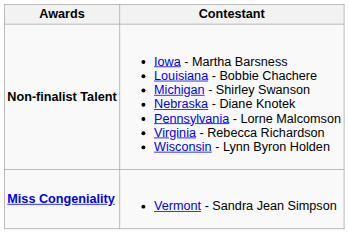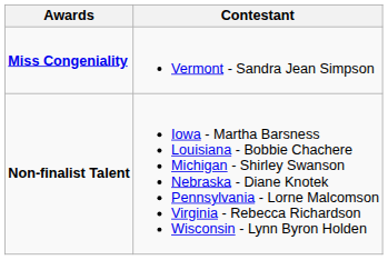 <table class="wikitable">
 <tr>
 <th>Awards</th>
 <th>Contestant</th>
 </tr>
 <tr>
+<td><strong><a href='#'>Miss Congeniality</a></strong></td>
+<td><br><ul><li> <a href='#'>Vermont</a> - Sandra Jean Simpson</li></ul></td>
+</tr>
+<tr>
 <td><strong>Non-finalist Talent</strong></td>
 <td><br><ul><li> <a href='#'>Iowa</a> - Martha Barsness</li><li> <a href='#'>Louisiana</a> - Bobbie Chachere</li><li> <a href='#'>Michigan</a> - Shirley Swanson</li><li> <a href='#'>Nebraska</a> - Diane Knotek</li><li> <a href='#'>Pennsylvania</a> - Lorne Malcomson</li><li> <a href='#'>Virginia</a> - Rebecca Richardson</li><li> <a href='#'>Wisconsin</a> - Lynn Byron Holden</li></ul></td>
 </tr>
-<tr>
-<td><strong><a href='#'>Miss Congeniality</a></strong></td>
-<td><br><ul><li> <a href='#'>Vermont</a> - Sandra Jean Simpson</li></ul></td>
-</tr>
 </table>
